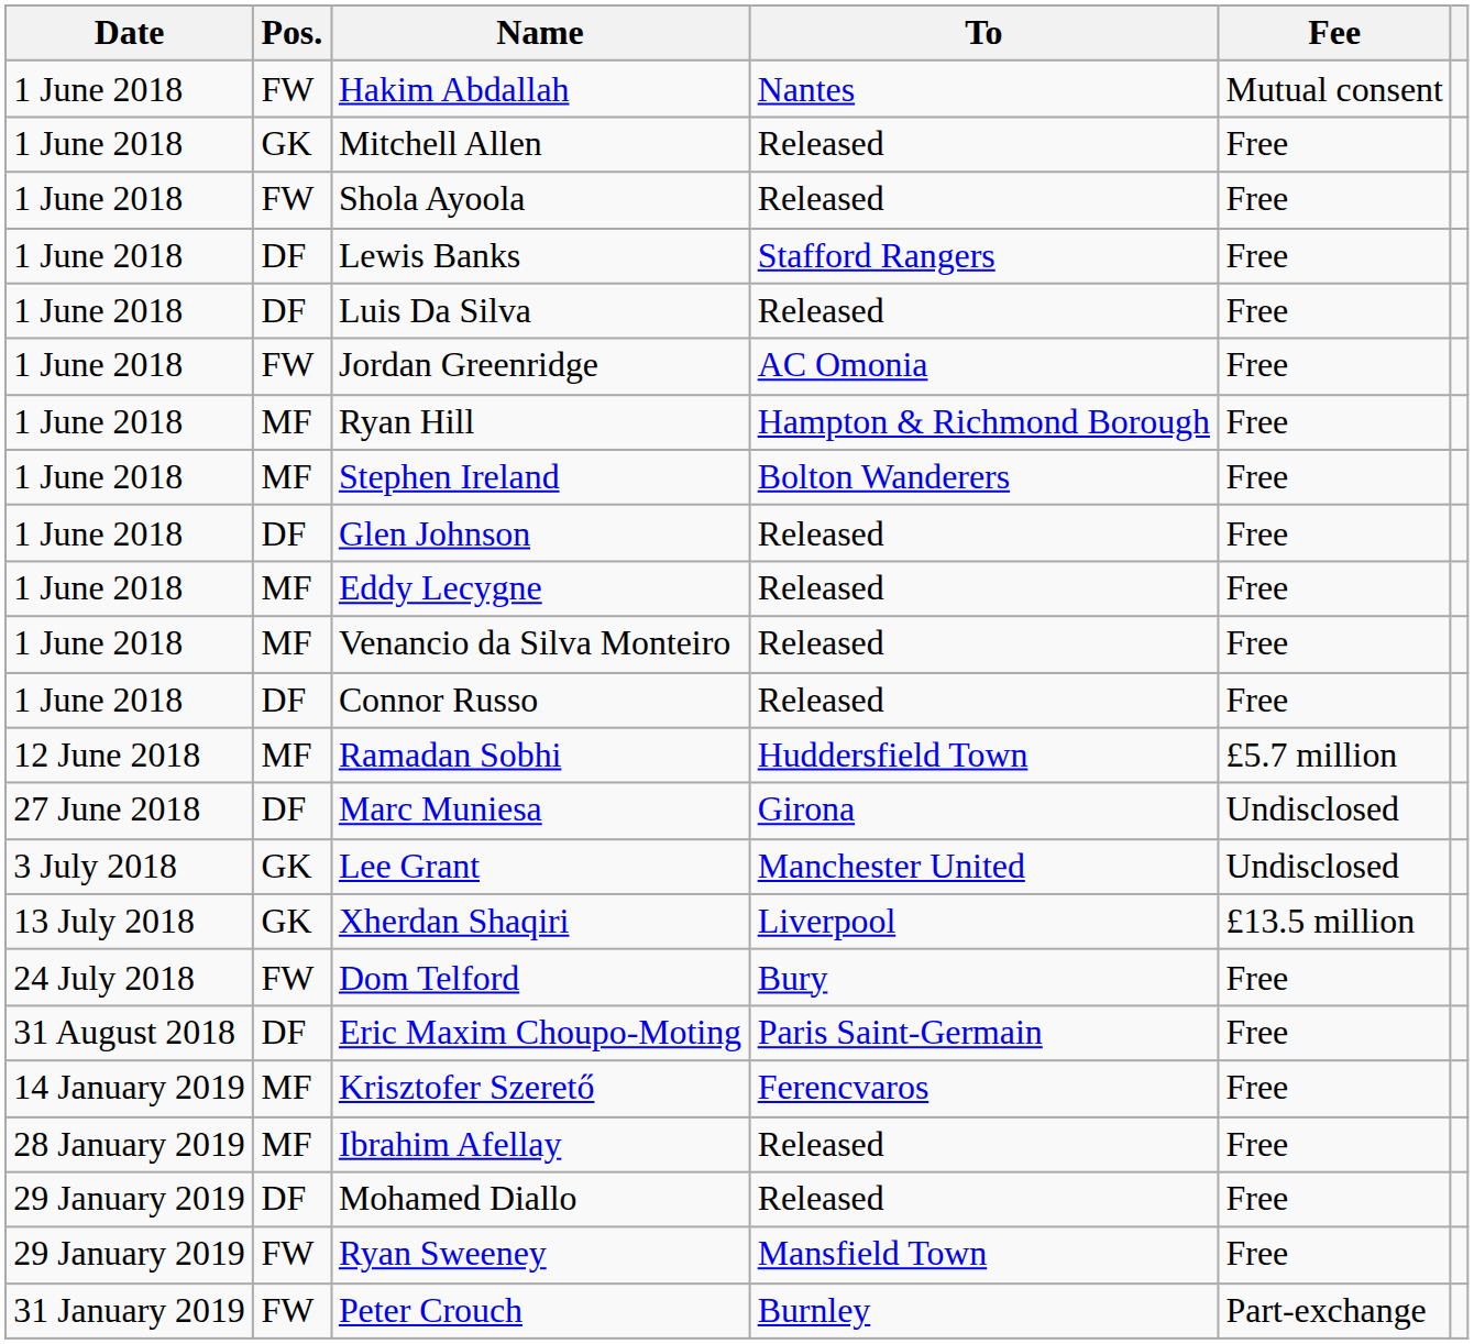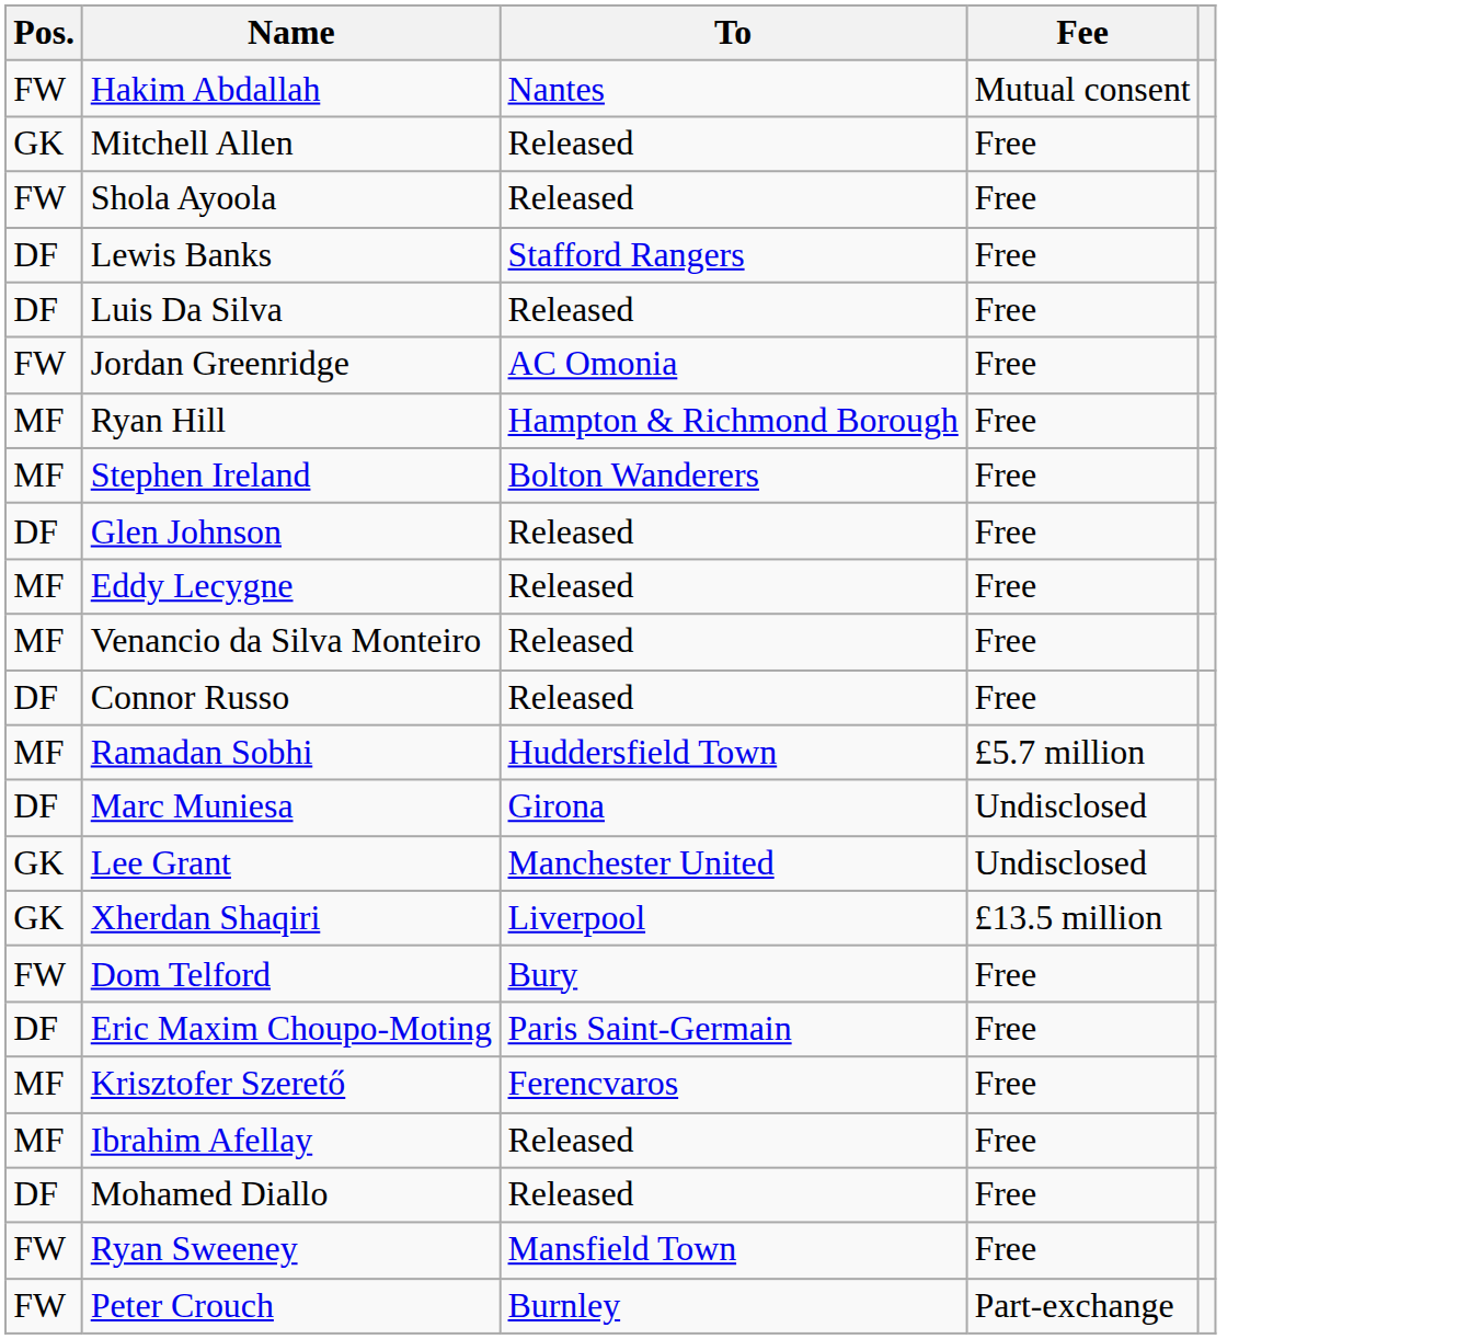 <table class="wikitable">
 <tr>
-<th>Date</th>
 <th>Pos.</th>
 <th>Name</th>
 <th>To</th>
 <th>Fee</th>
 <th></th>
 </tr>
 <tr>
-<td>1 June 2018</td>
 <td>FW</td>
 <td> <a href='#'>Hakim Abdallah</a></td>
 <td> <a href='#'>Nantes</a></td>
 <td>Mutual consent</td>
 <td></td>
 </tr>
 <tr>
-<td>1 June 2018</td>
 <td>GK</td>
 <td> Mitchell Allen</td>
 <td>Released</td>
 <td>Free</td>
 <td></td>
 </tr>
 <tr>
-<td>1 June 2018</td>
 <td>FW</td>
 <td> Shola Ayoola</td>
 <td>Released</td>
 <td>Free</td>
 <td></td>
 </tr>
 <tr>
-<td>1 June 2018</td>
 <td>DF</td>
 <td> Lewis Banks</td>
 <td> <a href='#'>Stafford Rangers</a></td>
 <td>Free</td>
 <td></td>
 </tr>
 <tr>
-<td>1 June 2018</td>
 <td>DF</td>
 <td> Luis Da Silva</td>
 <td>Released</td>
 <td>Free</td>
 <td></td>
 </tr>
 <tr>
-<td>1 June 2018</td>
 <td>FW</td>
 <td> Jordan Greenridge</td>
 <td> <a href='#'>AC Omonia</a></td>
 <td>Free</td>
 <td></td>
 </tr>
 <tr>
-<td>1 June 2018</td>
 <td>MF</td>
 <td> Ryan Hill</td>
 <td> <a href='#'>Hampton & Richmond Borough</a></td>
 <td>Free</td>
 <td></td>
 </tr>
 <tr>
-<td>1 June 2018</td>
 <td>MF</td>
 <td> <a href='#'>Stephen Ireland</a></td>
 <td> <a href='#'>Bolton Wanderers</a></td>
 <td>Free</td>
 <td></td>
 </tr>
 <tr>
-<td>1 June 2018</td>
 <td>DF</td>
 <td> <a href='#'>Glen Johnson</a></td>
 <td>Released</td>
 <td>Free</td>
 <td></td>
 </tr>
 <tr>
-<td>1 June 2018</td>
 <td>MF</td>
 <td> <a href='#'>Eddy Lecygne</a></td>
 <td>Released</td>
 <td>Free</td>
 <td></td>
 </tr>
 <tr>
-<td>1 June 2018</td>
 <td>MF</td>
 <td> Venancio da Silva Monteiro</td>
 <td>Released</td>
 <td>Free</td>
 <td></td>
 </tr>
 <tr>
-<td>1 June 2018</td>
 <td>DF</td>
 <td> Connor Russo</td>
 <td>Released</td>
 <td>Free</td>
 <td></td>
 </tr>
 <tr>
-<td>12 June 2018</td>
 <td>MF</td>
 <td> <a href='#'>Ramadan Sobhi</a></td>
 <td> <a href='#'>Huddersfield Town</a></td>
 <td>£5.7 million</td>
 <td></td>
 </tr>
 <tr>
-<td>27 June 2018</td>
 <td>DF</td>
 <td> <a href='#'>Marc Muniesa</a></td>
 <td> <a href='#'>Girona</a></td>
 <td>Undisclosed</td>
 <td></td>
 </tr>
 <tr>
-<td>3 July 2018</td>
 <td>GK</td>
 <td> <a href='#'>Lee Grant</a></td>
 <td> <a href='#'>Manchester United</a></td>
 <td>Undisclosed</td>
 <td></td>
 </tr>
 <tr>
-<td>13 July 2018</td>
 <td>GK</td>
 <td> <a href='#'>Xherdan Shaqiri</a></td>
 <td> <a href='#'>Liverpool</a></td>
 <td>£13.5 million</td>
 <td></td>
 </tr>
 <tr>
-<td>24 July 2018</td>
 <td>FW</td>
 <td> <a href='#'>Dom Telford</a></td>
 <td> <a href='#'>Bury</a></td>
 <td>Free</td>
 <td></td>
 </tr>
 <tr>
-<td>31 August 2018</td>
 <td>DF</td>
 <td> <a href='#'>Eric Maxim Choupo-Moting</a></td>
 <td> <a href='#'>Paris Saint-Germain</a></td>
 <td>Free</td>
 <td></td>
 </tr>
 <tr>
-<td>14 January 2019</td>
 <td>MF</td>
 <td> <a href='#'>Krisztofer Szerető</a></td>
 <td> <a href='#'>Ferencvaros</a></td>
 <td>Free</td>
 <td></td>
 </tr>
 <tr>
-<td>28 January 2019</td>
 <td>MF</td>
 <td> <a href='#'>Ibrahim Afellay</a></td>
 <td>Released</td>
 <td>Free</td>
 <td></td>
 </tr>
 <tr>
-<td>29 January 2019</td>
 <td>DF</td>
 <td> Mohamed Diallo</td>
 <td>Released</td>
 <td>Free</td>
 <td></td>
 </tr>
 <tr>
-<td>29 January 2019</td>
 <td>FW</td>
 <td> <a href='#'>Ryan Sweeney</a></td>
 <td> <a href='#'>Mansfield Town</a></td>
 <td>Free</td>
 <td></td>
 </tr>
 <tr>
-<td>31 January 2019</td>
 <td>FW</td>
 <td> <a href='#'>Peter Crouch</a></td>
 <td> <a href='#'>Burnley</a></td>
 <td>Part-exchange</td>
 <td></td>
 </tr>
 </table>
